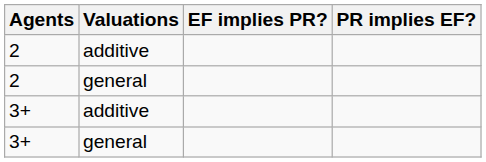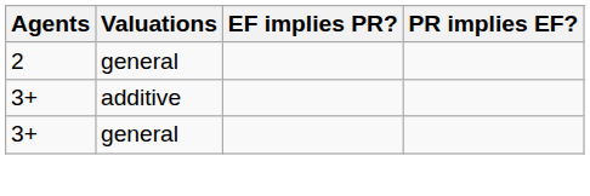 <table class="wikitable">
 <tr>
 <th>Agents</th>
 <th>Valuations</th>
 <th>EF implies PR?</th>
 <th>PR implies EF?</th>
-</tr>
-<tr>
-<td>2</td>
-<td>additive</td>
-<td></td>
-<td></td>
 </tr>
 <tr>
 <td>2</td>
 <td>general</td>
 <td></td>
 <td></td>
 </tr>
 <tr>
 <td>3+</td>
 <td>additive</td>
 <td></td>
 <td></td>
 </tr>
 <tr>
 <td>3+</td>
 <td>general</td>
 <td></td>
 <td></td>
 </tr>
 </table>
